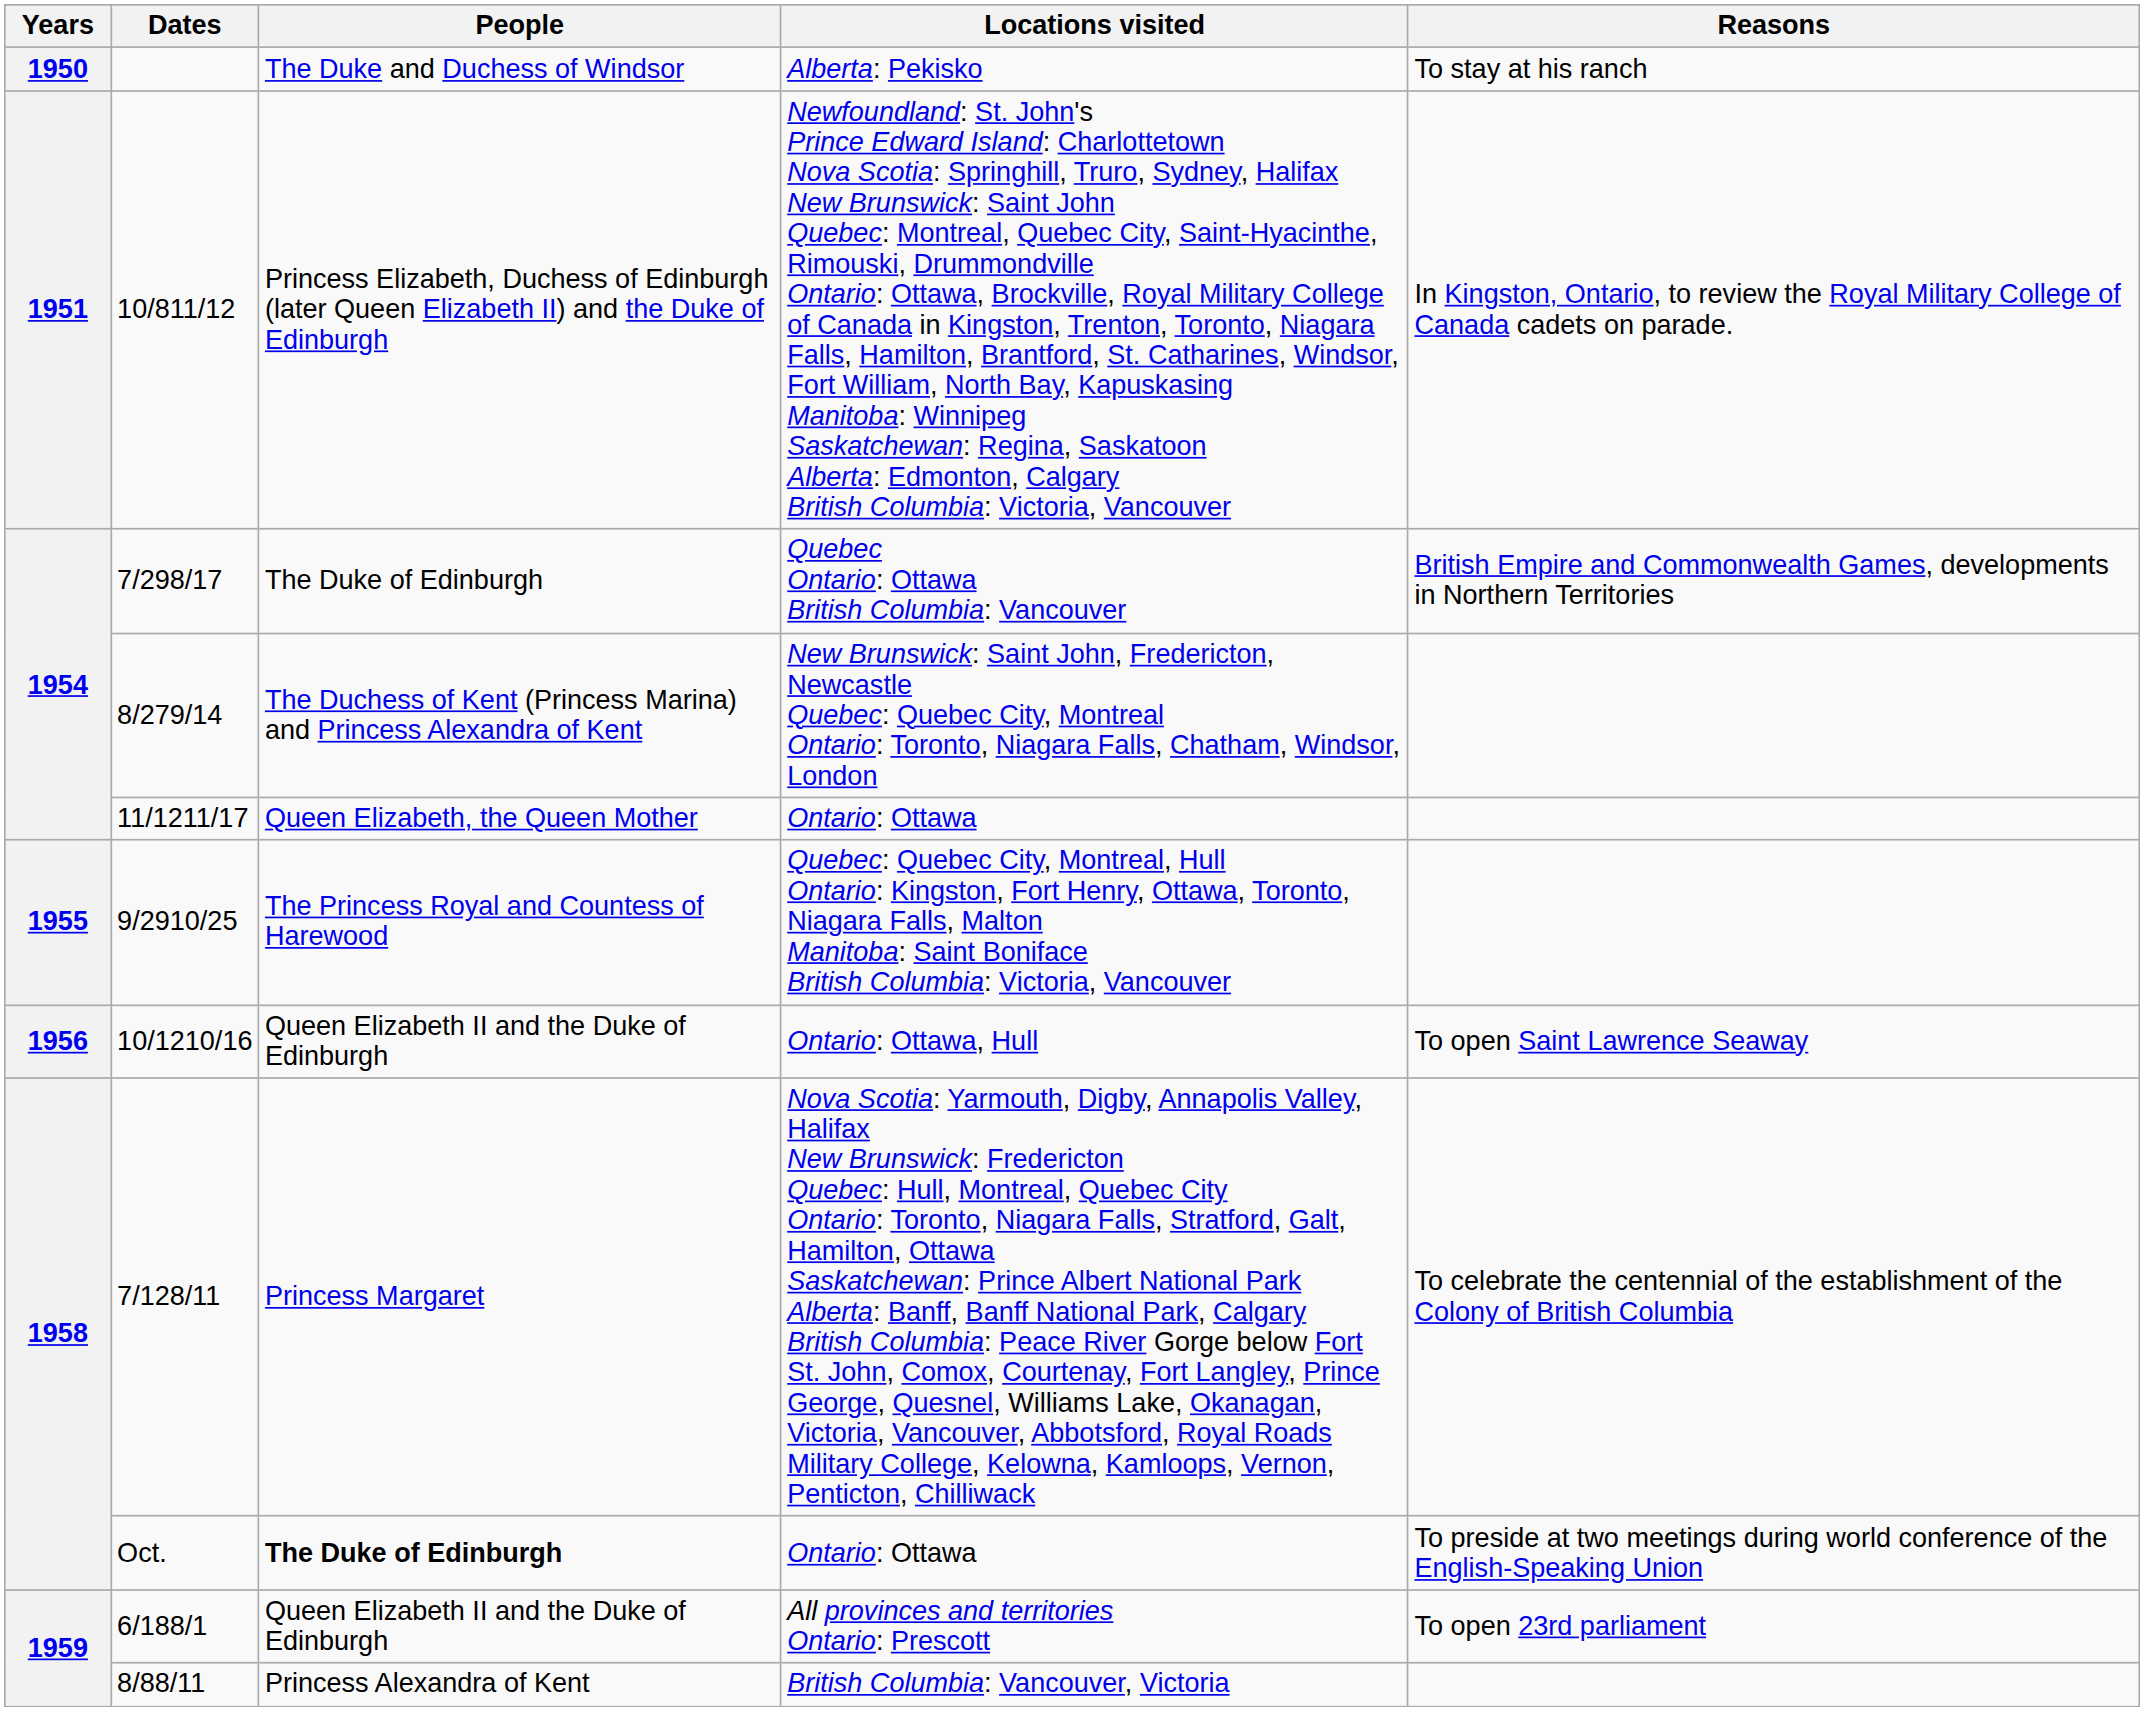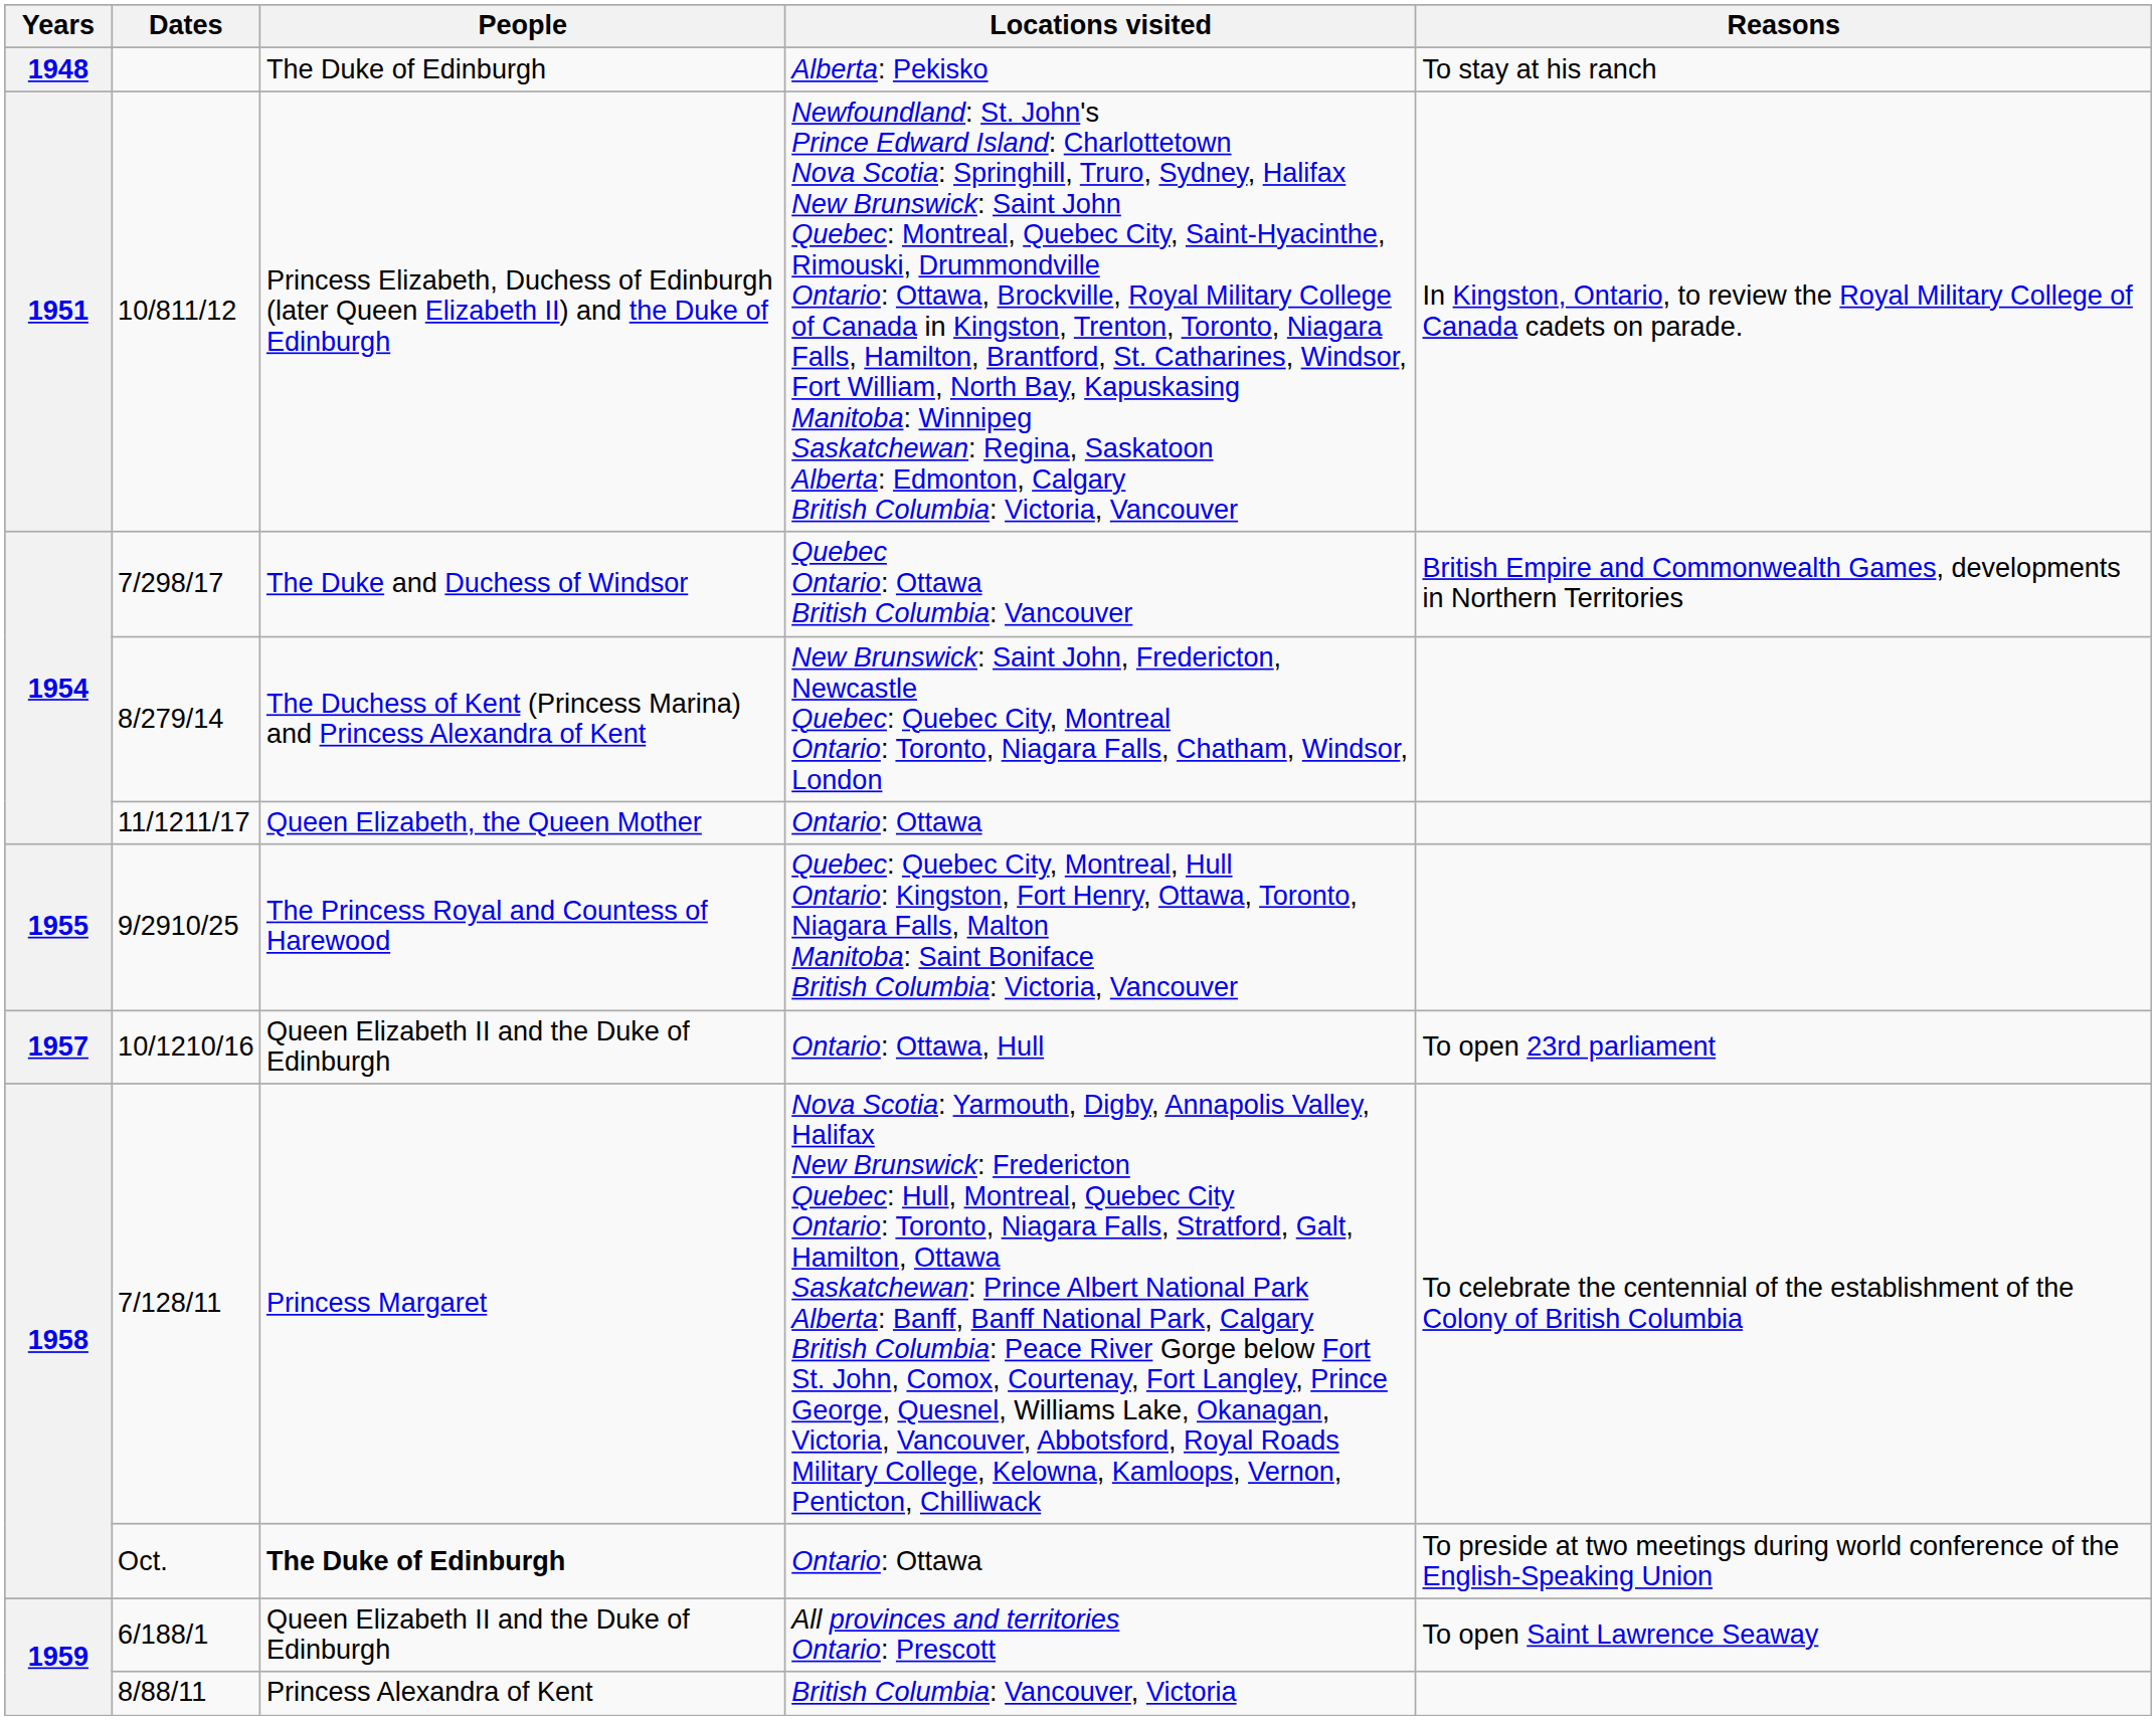 <table class="wikitable" style="width:100%">
 <tr>
 <th width="5%" align="left">Years</th>
 <th width="5%" align="left">Dates</th>
 <th width="25%" align="left">People</th>
 <th width="30%" align="left">Locations visited</th>
 <th width="35%" align="left">Reasons</th>
 </tr>
 <tr>
-<th scope=row><a href='#'>1950</a></th>
+<th scope=row><a href='#'>1948</a></th>
 <td></td>
-<td><a href='#'>The Duke</a> and <a href='#'>Duchess of Windsor</a></td>
+<td>The Duke of Edinburgh</td>
 <td><em><a href='#'>Alberta</a></em>: <a href='#'>Pekisko</a></td>
 <td>To stay at his ranch</td>
 </tr>
 <tr>
 <th scope=row><a href='#'>1951</a></th>
 <td>10/811/12</td>
 <td>Princess Elizabeth, Duchess of Edinburgh (later Queen <a href='#'>Elizabeth II</a>) and <a href='#'>the Duke of Edinburgh</a></td>
 <td><em><a href='#'>Newfoundland</a></em>: <a href='#'>St. John</a>'s<br><em><a href='#'>Prince Edward Island</a></em>: <a href='#'>Charlottetown</a><br><em><a href='#'>Nova Scotia</a></em>: <a href='#'>Springhill</a>, <a href='#'>Truro</a>, <a href='#'>Sydney</a>, <a href='#'>Halifax</a><br><em><a href='#'>New Brunswick</a></em>: <a href='#'>Saint John</a><br><em><a href='#'>Quebec</a></em>: <a href='#'>Montreal</a>, <a href='#'>Quebec City</a>, <a href='#'>Saint-Hyacinthe</a>, <a href='#'>Rimouski</a>, <a href='#'>Drummondville</a><br><em><a href='#'>Ontario</a></em>: <a href='#'>Ottawa</a>, <a href='#'>Brockville</a>, <a href='#'>Royal Military College of Canada</a> in <a href='#'>Kingston</a>, <a href='#'>Trenton</a>, <a href='#'>Toronto</a>, <a href='#'>Niagara Falls</a>, <a href='#'>Hamilton</a>, <a href='#'>Brantford</a>, <a href='#'>St. Catharines</a>, <a href='#'>Windsor</a>, <a href='#'>Fort William</a>, <a href='#'>North Bay</a>, <a href='#'>Kapuskasing</a><br><em><a href='#'>Manitoba</a></em>: <a href='#'>Winnipeg</a><br><em><a href='#'>Saskatchewan</a></em>: <a href='#'>Regina</a>, <a href='#'>Saskatoon</a><br><em><a href='#'>Alberta</a></em>: <a href='#'>Edmonton</a>, <a href='#'>Calgary</a><br><em><a href='#'>British Columbia</a></em>: <a href='#'>Victoria</a>, <a href='#'>Vancouver</a></td>
 <td>In <a href='#'>Kingston, Ontario</a>, to review the <a href='#'>Royal Military College of Canada</a> cadets on parade.</td>
 </tr>
 <tr>
 <th rowspan="3" scope=row><a href='#'>1954</a></th>
 <td>7/298/17</td>
-<td>The Duke of Edinburgh</td>
+<td><a href='#'>The Duke</a> and <a href='#'>Duchess of Windsor</a></td>
 <td><em><a href='#'>Quebec</a></em><br><em><a href='#'>Ontario</a></em>: <a href='#'>Ottawa</a><br><em><a href='#'>British Columbia</a></em>: <a href='#'>Vancouver</a></td>
 <td><a href='#'>British Empire and Commonwealth Games</a>, developments in Northern Territories</td>
 </tr>
 <tr>
 <td>8/279/14</td>
 <td><a href='#'>The Duchess of Kent</a> (Princess Marina) and <a href='#'>Princess Alexandra of Kent</a></td>
 <td><em><a href='#'>New Brunswick</a></em>: <a href='#'>Saint John</a>, <a href='#'>Fredericton</a>, <a href='#'>Newcastle</a><br><em><a href='#'>Quebec</a></em>: <a href='#'>Quebec City</a>, <a href='#'>Montreal</a><br><em><a href='#'>Ontario</a></em>: <a href='#'>Toronto</a>, <a href='#'>Niagara Falls</a>, <a href='#'>Chatham</a>, <a href='#'>Windsor</a>, <a href='#'>London</a></td>
 <td></td>
 </tr>
 <tr>
 <td>11/1211/17</td>
 <td><a href='#'>Queen Elizabeth, the Queen Mother</a></td>
 <td><em><a href='#'>Ontario</a></em>: <a href='#'>Ottawa</a></td>
 <td></td>
 </tr>
 <tr>
 <th scope=row><a href='#'>1955</a></th>
 <td>9/2910/25</td>
 <td><a href='#'>The Princess Royal and Countess of Harewood</a></td>
 <td><em><a href='#'>Quebec</a></em>: <a href='#'>Quebec City</a>, <a href='#'>Montreal</a>, <a href='#'>Hull</a><br><em><a href='#'>Ontario</a></em>: <a href='#'>Kingston</a>, <a href='#'>Fort Henry</a>, <a href='#'>Ottawa</a>, <a href='#'>Toronto</a>, <a href='#'>Niagara Falls</a>, <a href='#'>Malton</a><br><em><a href='#'>Manitoba</a></em>: <a href='#'>Saint Boniface</a><br><em><a href='#'>British Columbia</a></em>: <a href='#'>Victoria</a>, <a href='#'>Vancouver</a></td>
 <td></td>
 </tr>
 <tr>
-<th scope=row><a href='#'>1956</a></th>
+<th scope=row><a href='#'>1957</a></th>
 <td>10/1210/16</td>
 <td>Queen Elizabeth II and the Duke of Edinburgh</td>
 <td><em><a href='#'>Ontario</a></em>: <a href='#'>Ottawa</a>, <a href='#'>Hull</a></td>
-<td>To open <a href='#'>Saint Lawrence Seaway</a></td>
+<td>To open <a href='#'>23rd parliament</a></td>
 </tr>
 <tr>
 <th rowspan="2" scope=row><a href='#'>1958</a></th>
 <td>7/128/11</td>
 <td><a href='#'>Princess Margaret</a></td>
 <td><em><a href='#'>Nova Scotia</a></em>: <a href='#'>Yarmouth</a>, <a href='#'>Digby</a>, <a href='#'>Annapolis Valley</a>, <a href='#'>Halifax</a><br><em><a href='#'>New Brunswick</a></em>: <a href='#'>Fredericton</a><br><em><a href='#'>Quebec</a></em>: <a href='#'>Hull</a>, <a href='#'>Montreal</a>, <a href='#'>Quebec City</a><br><em><a href='#'>Ontario</a></em>: <a href='#'>Toronto</a>, <a href='#'>Niagara Falls</a>, <a href='#'>Stratford</a>, <a href='#'>Galt</a>, <a href='#'>Hamilton</a>, <a href='#'>Ottawa</a><br><em><a href='#'>Saskatchewan</a></em>: <a href='#'>Prince Albert National Park</a><br><em><a href='#'>Alberta</a></em>: <a href='#'>Banff</a>, <a href='#'>Banff National Park</a>, <a href='#'>Calgary</a><br><em><a href='#'>British Columbia</a></em>: <a href='#'>Peace River</a> Gorge below <a href='#'>Fort St. John</a>, <a href='#'>Comox</a>, <a href='#'>Courtenay</a>, <a href='#'>Fort Langley</a>, <a href='#'>Prince George</a>, <a href='#'>Quesnel</a>, Williams Lake, <a href='#'>Okanagan</a>, <a href='#'>Victoria</a>, <a href='#'>Vancouver</a>, <a href='#'>Abbotsford</a>, <a href='#'>Royal Roads Military College</a>, <a href='#'>Kelowna</a>, <a href='#'>Kamloops</a>, <a href='#'>Vernon</a>, <a href='#'>Penticton</a>, <a href='#'>Chilliwack</a></td>
 <td>To celebrate the centennial of the establishment of the <a href='#'>Colony of British Columbia</a></td>
 </tr>
 <tr>
 <td>Oct.</td>
 <td><strong>The Duke of Edinburgh</strong></td>
 <td><em><a href='#'>Ontario</a></em>: Ottawa</td>
 <td>To preside at two meetings during world conference of the <a href='#'>English-Speaking Union</a></td>
 </tr>
 <tr>
 <th rowspan="2" scope=row><a href='#'>1959</a></th>
 <td>6/188/1</td>
 <td>Queen Elizabeth II and the Duke of Edinburgh</td>
 <td><em>All <a href='#'>provinces and territories</a></em><br><em><a href='#'>Ontario</a></em>: <a href='#'>Prescott</a></td>
-<td>To open <a href='#'>23rd parliament</a></td>
+<td>To open <a href='#'>Saint Lawrence Seaway</a></td>
 </tr>
 <tr>
 <td>8/88/11</td>
 <td>Princess Alexandra of Kent</td>
 <td><em><a href='#'>British Columbia</a></em>: <a href='#'>Vancouver</a>, <a href='#'>Victoria</a></td>
 <td></td>
 </tr>
 </table>
